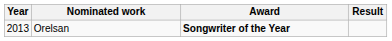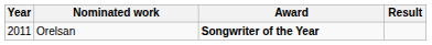 <table class="wikitable">
 <tr>
 <th width=5%>Year</th>
 <th width=40%>Nominated work</th>
 <th width=45%>Award</th>
 <th width=10%>Result</th>
 </tr>
 <tr>
-<td>2013</td>
+<td>2011</td>
 <td>Orelsan</td>
 <td><strong>Songwriter of the Year</strong></td>
 <td></td>
 </tr>
 </table>
